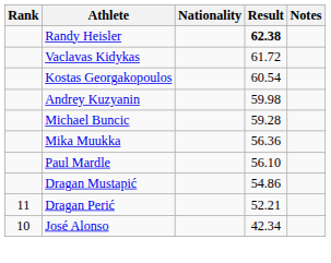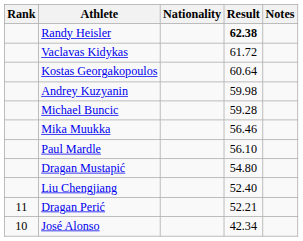 <table class="wikitable sortable" style="text-align:center">
 <tr>
 <th>Rank</th>
 <th>Athlete</th>
 <th>Nationality</th>
 <th>Result</th>
 <th>Notes</th>
 </tr>
 <tr>
 <td></td>
 <td align=left><a href='#'>Randy Heisler</a></td>
 <td align=left></td>
 <td><strong>62.38</strong></td>
 <td></td>
 </tr>
 <tr>
 <td></td>
 <td align=left><a href='#'>Vaclavas Kidykas</a></td>
 <td align=left></td>
 <td>61.72</td>
 <td></td>
 </tr>
 <tr>
 <td></td>
 <td align=left><a href='#'>Kostas Georgakopoulos</a></td>
 <td align=left></td>
-<td>60.54</td>
+<td>60.64</td>
 <td></td>
 </tr>
 <tr>
 <td></td>
 <td align=left><a href='#'>Andrey Kuzyanin</a></td>
 <td align=left></td>
 <td>59.98</td>
 <td></td>
 </tr>
 <tr>
 <td></td>
 <td align=left><a href='#'>Michael Buncic</a></td>
 <td align=left></td>
 <td>59.28</td>
 <td></td>
 </tr>
 <tr>
 <td></td>
 <td align=left><a href='#'>Mika Muukka</a></td>
 <td align=left></td>
-<td>56.36</td>
+<td>56.46</td>
 <td></td>
 </tr>
 <tr>
 <td></td>
 <td align=left><a href='#'>Paul Mardle</a></td>
 <td align=left></td>
 <td>56.10</td>
 <td></td>
 </tr>
 <tr>
 <td></td>
 <td align=left><a href='#'>Dragan Mustapić</a></td>
 <td align=left></td>
-<td>54.86</td>
+<td>54.80</td>
+<td></td>
+</tr>
+<tr>
+<td></td>
+<td align=left><a href='#'>Liu Chengjiang</a></td>
+<td align=left></td>
+<td>52.40</td>
 <td></td>
 </tr>
 <tr>
 <td>11</td>
 <td align=left><a href='#'>Dragan Perić</a></td>
 <td align=left></td>
 <td>52.21</td>
 <td></td>
 </tr>
 <tr>
 <td>10</td>
 <td align=left><a href='#'>José Alonso</a></td>
 <td align=left></td>
 <td>42.34</td>
 <td></td>
 </tr>
 </table>
